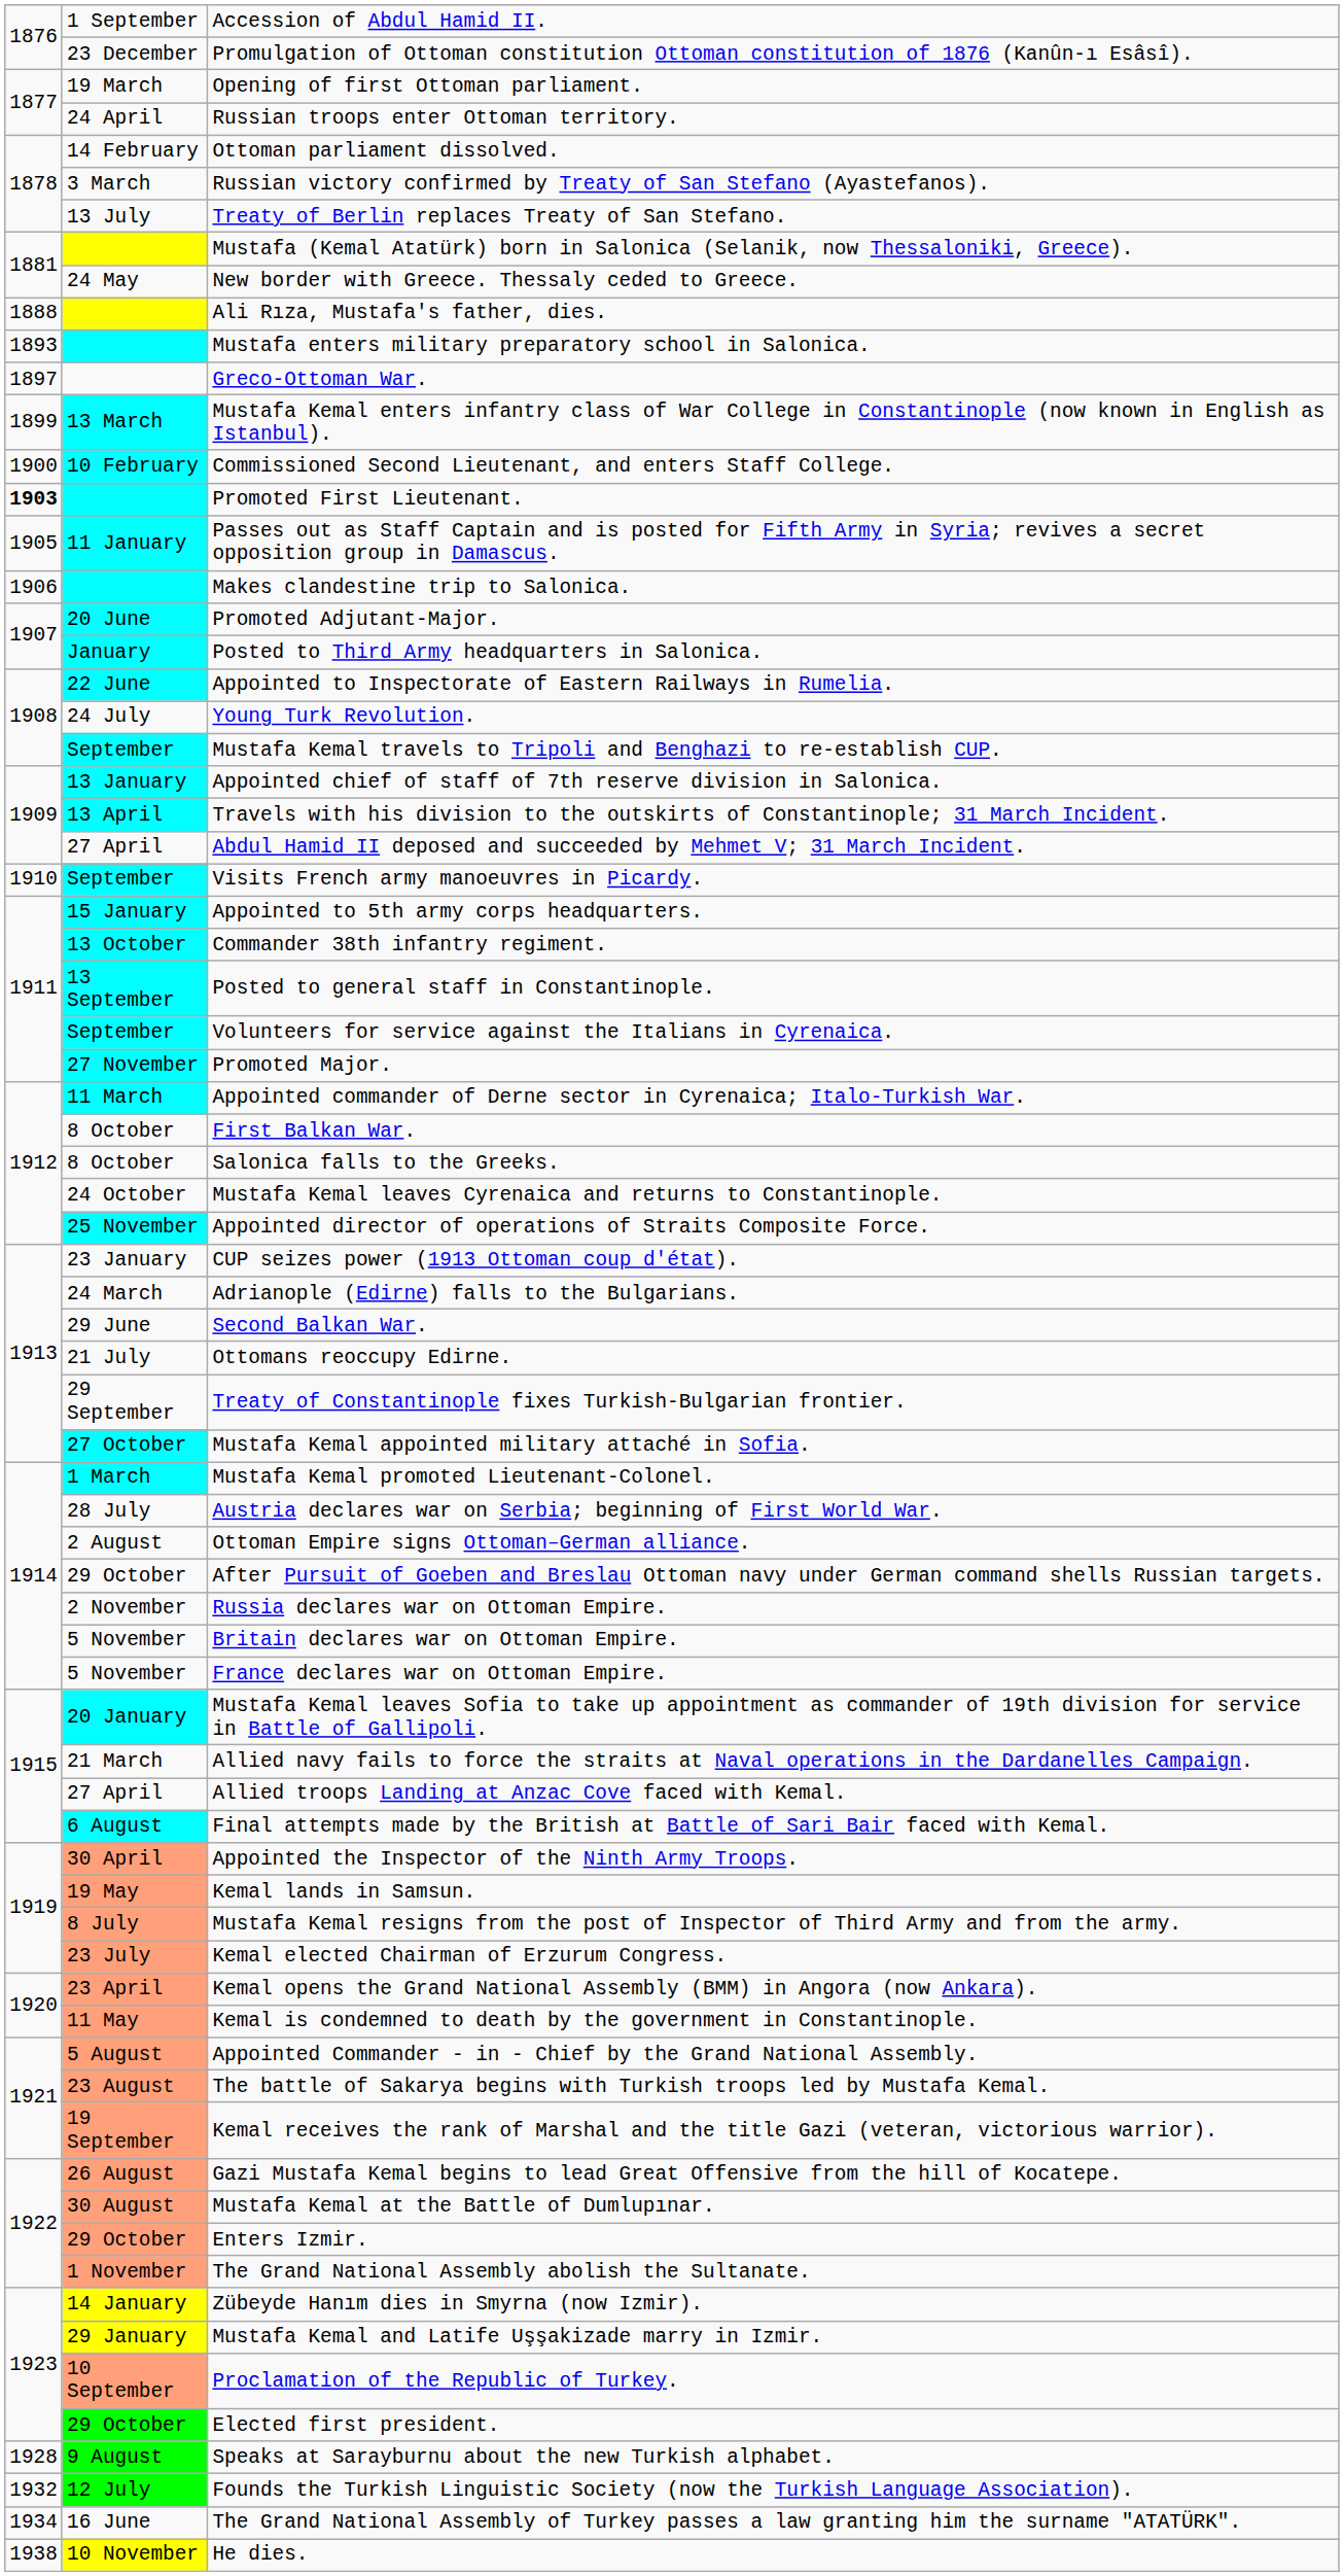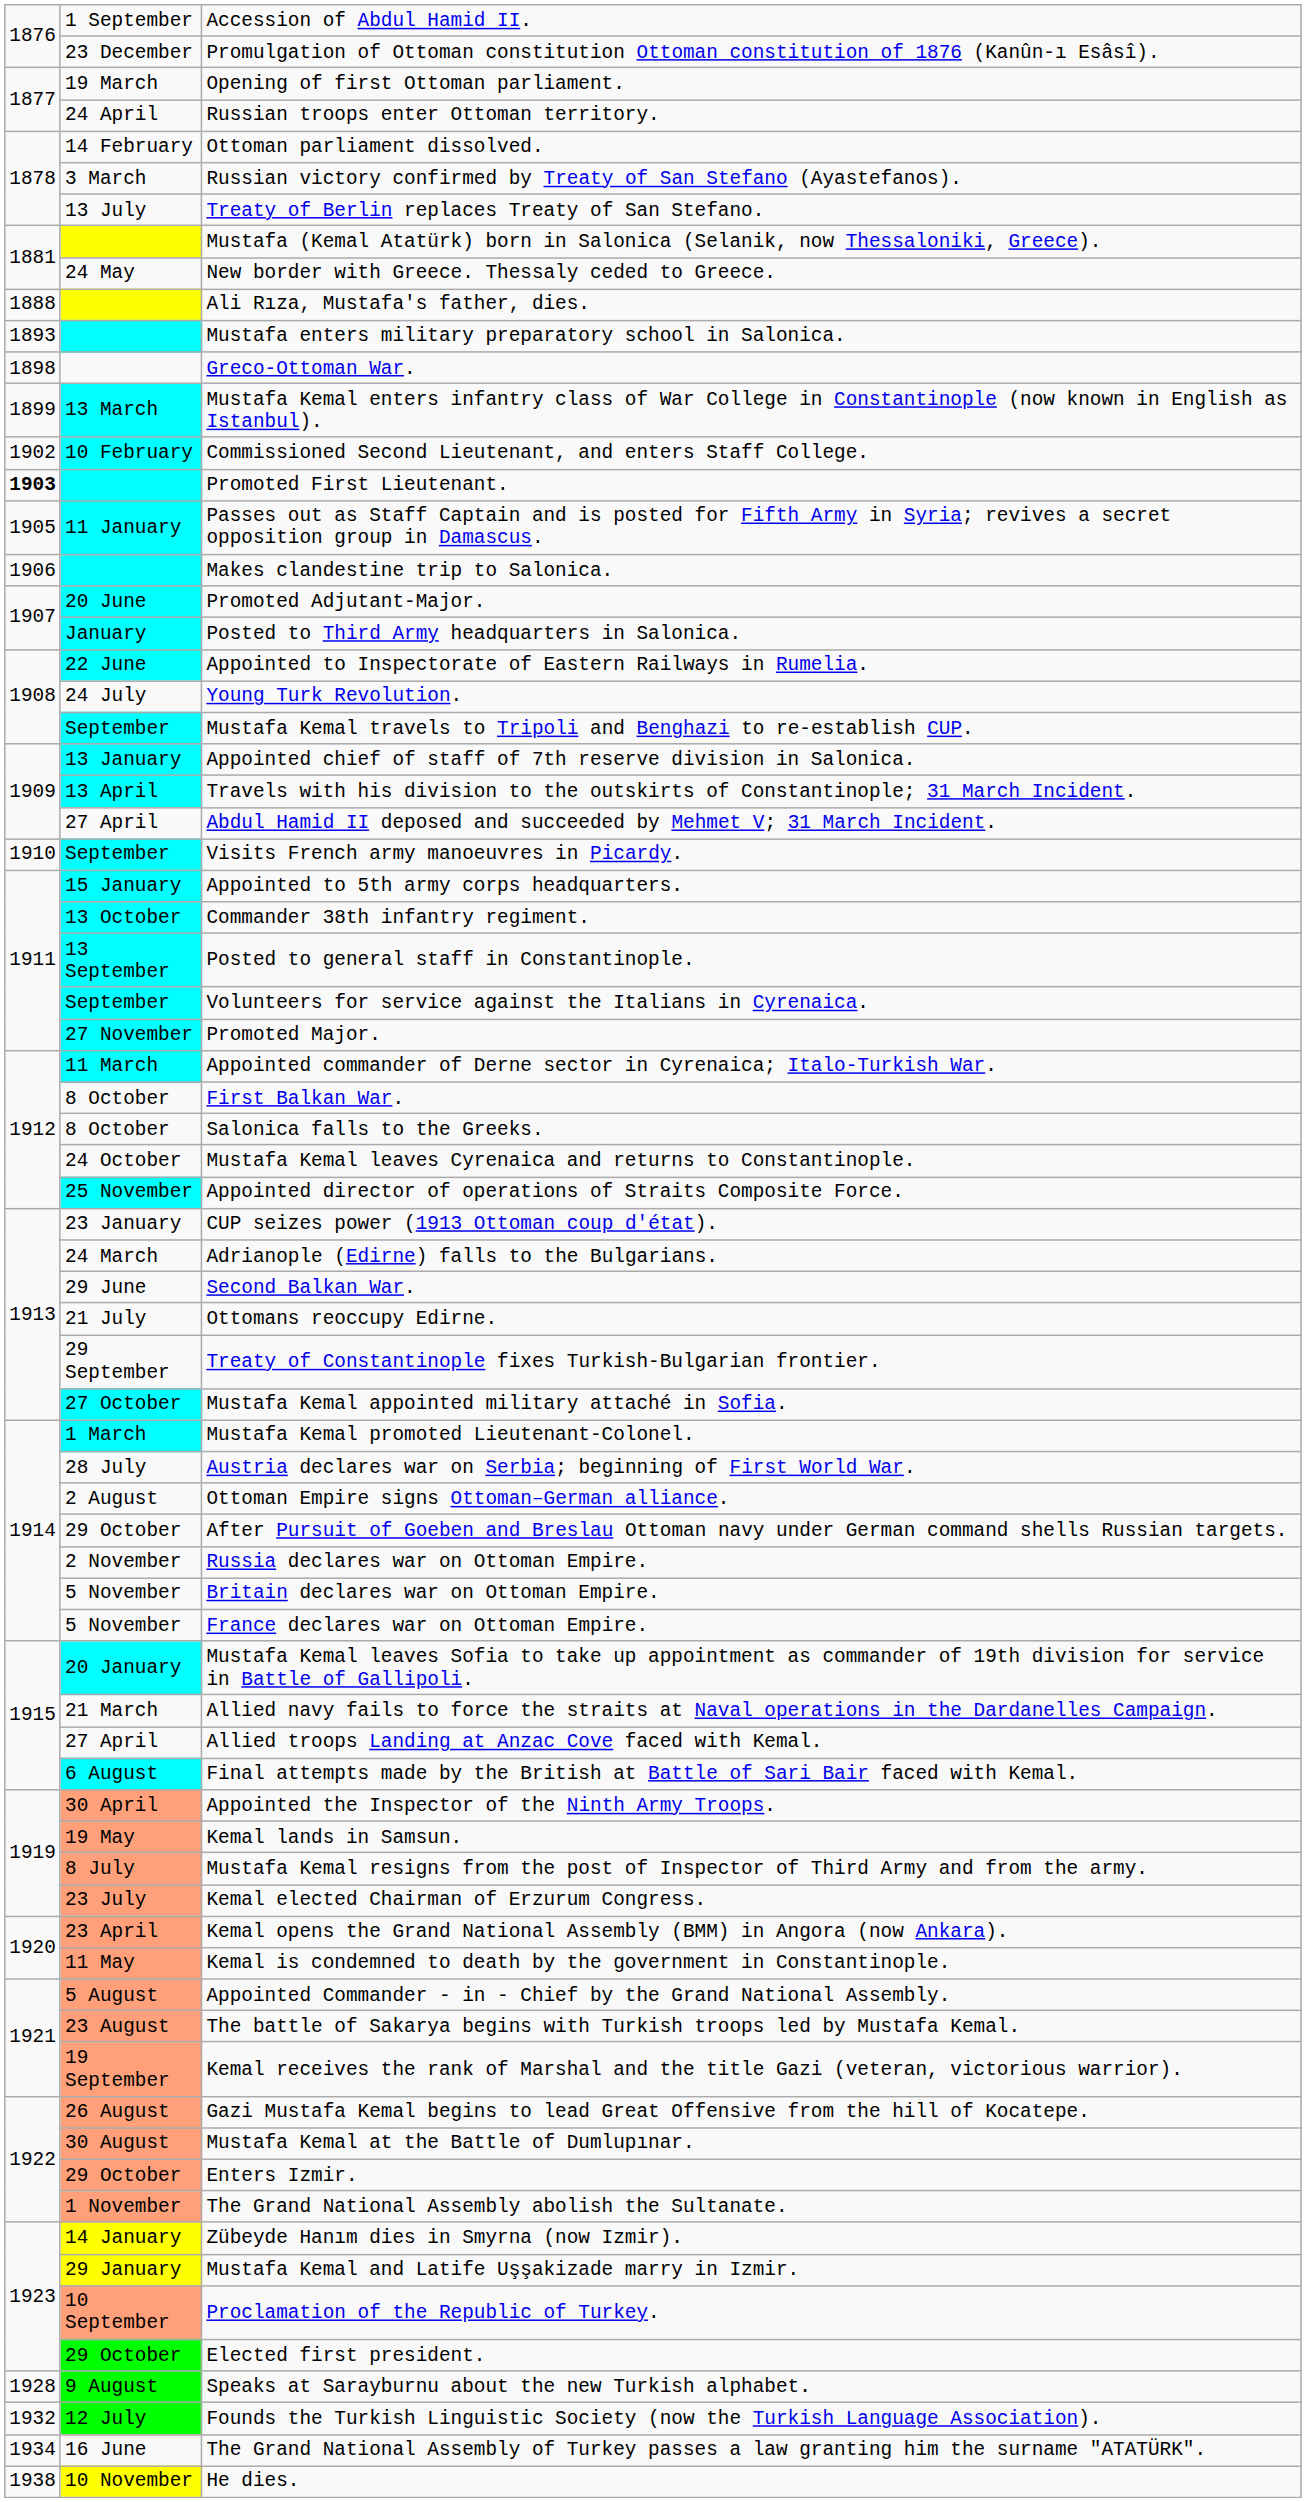 <table class="wikitable">
 <tr>
 <td rowspan=2>1876</td>
 <td>1 September</td>
 <td>Accession of <a href='#'>Abdul Hamid II</a>.</td>
 </tr>
 <tr>
 <td>23 December</td>
 <td>Promulgation of Ottoman constitution <a href='#'>Ottoman constitution of 1876</a> (Kanûn-ı Esâsî).</td>
 </tr>
 <tr>
 <td rowspan=2>1877</td>
 <td>19 March</td>
 <td>Opening of first Ottoman parliament.</td>
 </tr>
 <tr>
 <td>24 April</td>
 <td>Russian troops enter Ottoman territory.</td>
 </tr>
 <tr>
 <td rowspan=3>1878</td>
 <td>14 February</td>
 <td>Ottoman parliament dissolved.</td>
 </tr>
 <tr>
 <td>3 March</td>
 <td>Russian victory confirmed by <a href='#'>Treaty of San Stefano</a> (Ayastefanos).</td>
 </tr>
 <tr>
 <td>13 July</td>
 <td><a href='#'>Treaty of Berlin</a> replaces Treaty of San Stefano.</td>
 </tr>
 <tr>
 <td rowspan="2">1881</td>
 <td style="background:yellow;"></td>
 <td>Mustafa (Kemal Atatürk) born in Salonica (Selanik, now <a href='#'>Thessaloniki</a>, <a href='#'>Greece</a>).</td>
 </tr>
 <tr>
 <td>24 May</td>
 <td>New border with Greece. Thessaly ceded to Greece.</td>
 </tr>
 <tr>
 <td>1888</td>
 <td style="background:yellow;"></td>
 <td>Ali Rıza, Mustafa's father, dies.</td>
 </tr>
 <tr>
 <td>1893</td>
 <td style="background:aqua;"></td>
 <td>Mustafa enters military preparatory school in Salonica.</td>
 </tr>
 <tr>
-<td>1897</td>
+<td>1898</td>
 <td></td>
 <td><a href='#'>Greco-Ottoman War</a>.</td>
 </tr>
 <tr>
 <td>1899</td>
 <td style="background:aqua;">13 March</td>
 <td>Mustafa Kemal enters infantry class of War College in <a href='#'>Constantinople</a> (now known in English as <a href='#'>Istanbul</a>).</td>
 </tr>
 <tr>
-<td>1900</td>
+<td>1902</td>
 <td style="background:aqua;">10 February</td>
 <td>Commissioned Second Lieutenant, and enters Staff College.</td>
 </tr>
 <tr>
 <td><strong>1903</strong></td>
 <td style="background:aqua;"></td>
 <td>Promoted First Lieutenant.</td>
 </tr>
 <tr>
 <td>1905</td>
 <td style="background:aqua;">11 January</td>
 <td>Passes out as Staff Captain and is posted for <a href='#'>Fifth Army</a> in <a href='#'>Syria</a>; revives a secret opposition group in <a href='#'>Damascus</a>.</td>
 </tr>
 <tr>
 <td>1906</td>
 <td style="background:aqua;"></td>
 <td>Makes clandestine trip to Salonica.</td>
 </tr>
 <tr>
 <td rowspan=2>1907</td>
 <td style="background:aqua;">20 June</td>
 <td>Promoted Adjutant-Major.</td>
 </tr>
 <tr>
 <td style="background:aqua;">January</td>
 <td>Posted to <a href='#'>Third Army</a> headquarters in Salonica.</td>
 </tr>
 <tr>
 <td rowspan=3>1908</td>
 <td style="background:aqua;">22 June</td>
 <td>Appointed to Inspectorate of Eastern Railways in <a href='#'>Rumelia</a>.</td>
 </tr>
 <tr>
 <td>24 July</td>
 <td><a href='#'>Young Turk Revolution</a>.</td>
 </tr>
 <tr>
 <td style="background:aqua;">September</td>
 <td>Mustafa Kemal travels to <a href='#'>Tripoli</a> and <a href='#'>Benghazi</a> to re-establish <a href='#'>CUP</a>.</td>
 </tr>
 <tr>
 <td rowspan=3>1909</td>
 <td style="background:aqua;">13 January</td>
 <td>Appointed chief of staff of 7th reserve division in Salonica.</td>
 </tr>
 <tr>
 <td style="background:aqua;">13 April</td>
 <td>Travels with his division to the outskirts of Constantinople; <a href='#'>31 March Incident</a>.</td>
 </tr>
 <tr>
 <td>27 April</td>
 <td><a href='#'>Abdul Hamid II</a> deposed and succeeded by <a href='#'>Mehmet V</a>; <a href='#'>31 March Incident</a>.</td>
 </tr>
 <tr>
 <td>1910</td>
 <td style="background:aqua;">September</td>
 <td>Visits French army manoeuvres in <a href='#'>Picardy</a>.</td>
 </tr>
 <tr>
 <td rowspan=5>1911</td>
 <td style="background:aqua;">15 January</td>
 <td>Appointed to 5th army corps headquarters.</td>
 </tr>
 <tr>
 <td style="background:aqua;">13 October</td>
 <td>Commander 38th infantry regiment.</td>
 </tr>
 <tr>
 <td style="background:aqua;">13 September</td>
 <td>Posted to general staff in Constantinople.</td>
 </tr>
 <tr>
 <td style="background:aqua;">September</td>
 <td>Volunteers for service against the Italians in <a href='#'>Cyrenaica</a>.</td>
 </tr>
 <tr>
 <td style="background:aqua;">27 November</td>
 <td>Promoted Major.</td>
 </tr>
 <tr>
 <td rowspan=5>1912</td>
 <td style="background:aqua;">11 March</td>
 <td>Appointed commander of Derne sector in Cyrenaica; <a href='#'>Italo-Turkish War</a>.</td>
 </tr>
 <tr>
 <td>8 October</td>
 <td><a href='#'>First Balkan War</a>.</td>
 </tr>
 <tr>
 <td>8 October</td>
 <td>Salonica falls to the Greeks.</td>
 </tr>
 <tr>
 <td>24 October</td>
 <td>Mustafa Kemal leaves Cyrenaica and returns to Constantinople.</td>
 </tr>
 <tr>
 <td style="background:aqua;">25 November</td>
 <td>Appointed director of operations of Straits Composite Force.</td>
 </tr>
 <tr>
 <td rowspan=6>1913</td>
 <td>23 January</td>
 <td>CUP seizes power (<a href='#'>1913 Ottoman coup d'état</a>).</td>
 </tr>
 <tr>
 <td>24 March</td>
 <td>Adrianople (<a href='#'>Edirne</a>) falls to the Bulgarians.</td>
 </tr>
 <tr>
 <td>29 June</td>
 <td><a href='#'>Second Balkan War</a>.</td>
 </tr>
 <tr>
 <td>21 July</td>
 <td>Ottomans reoccupy Edirne.</td>
 </tr>
 <tr>
 <td>29 September</td>
 <td><a href='#'>Treaty of Constantinople</a> fixes Turkish-Bulgarian frontier.</td>
 </tr>
 <tr>
 <td style="background:aqua;">27 October</td>
 <td>Mustafa Kemal appointed military attaché in <a href='#'>Sofia</a>.</td>
 </tr>
 <tr>
 <td rowspan=7>1914</td>
 <td style="background:aqua;">1 March</td>
 <td>Mustafa Kemal promoted Lieutenant-Colonel.</td>
 </tr>
 <tr>
 <td>28 July</td>
 <td><a href='#'>Austria</a> declares war on <a href='#'>Serbia</a>; beginning of <a href='#'>First World War</a>.</td>
 </tr>
 <tr>
 <td>2 August</td>
 <td>Ottoman Empire signs <a href='#'>Ottoman–German alliance</a>.</td>
 </tr>
 <tr>
 <td>29 October</td>
 <td>After <a href='#'>Pursuit of Goeben and Breslau</a> Ottoman navy under German command shells Russian targets.</td>
 </tr>
 <tr>
 <td>2 November</td>
 <td><a href='#'>Russia</a> declares war on Ottoman Empire.</td>
 </tr>
 <tr>
 <td>5 November</td>
 <td><a href='#'>Britain</a> declares war on Ottoman Empire.</td>
 </tr>
 <tr>
 <td>5 November</td>
 <td><a href='#'>France</a> declares war on Ottoman Empire.</td>
 </tr>
 <tr>
 <td rowspan=4>1915</td>
 <td style="background:aqua;">20 January</td>
 <td>Mustafa Kemal leaves Sofia to take up appointment as commander of 19th division for service in <a href='#'>Battle of Gallipoli</a>.</td>
 </tr>
 <tr>
 <td>21 March</td>
 <td>Allied navy fails to force the straits at <a href='#'>Naval operations in the Dardanelles Campaign</a>.</td>
 </tr>
 <tr>
 <td>27 April</td>
 <td>Allied troops <a href='#'>Landing at Anzac Cove</a> faced with Kemal.</td>
 </tr>
 <tr>
 <td style="background:aqua;">6 August</td>
 <td>Final attempts made by the British at <a href='#'>Battle of Sari Bair</a> faced with Kemal.</td>
 </tr>
 <tr>
 <td rowspan=4>1919</td>
 <td style="background:lightsalmon;">30 April</td>
 <td>Appointed the Inspector of the <a href='#'>Ninth Army Troops</a>.</td>
 </tr>
 <tr>
 <td style="background:lightsalmon;">19 May</td>
 <td>Kemal lands in Samsun.</td>
 </tr>
 <tr>
 <td style="background:lightsalmon;">8 July</td>
 <td>Mustafa Kemal resigns from the post of Inspector of Third Army and from the army.</td>
 </tr>
 <tr>
 <td style="background:lightsalmon;">23 July</td>
 <td>Kemal elected Chairman of Erzurum Congress.</td>
 </tr>
 <tr>
 <td rowspan=2>1920</td>
 <td style="background:lightsalmon;">23 April</td>
 <td>Kemal opens the Grand National Assembly (BMM) in Angora (now <a href='#'>Ankara</a>).</td>
 </tr>
 <tr>
 <td style="background:lightsalmon;">11 May</td>
 <td>Kemal is condemned to death by the government in Constantinople.</td>
 </tr>
 <tr>
 <td rowspan=3>1921</td>
 <td style="background:lightsalmon;">5 August</td>
 <td>Appointed Commander - in - Chief by the Grand National Assembly.</td>
 </tr>
 <tr>
 <td style="background:lightsalmon;">23 August</td>
 <td>The battle of Sakarya begins with Turkish troops led by Mustafa Kemal.</td>
 </tr>
 <tr>
 <td style="background:lightsalmon;">19 September</td>
 <td>Kemal receives the rank of Marshal and the title Gazi (veteran, victorious warrior).</td>
 </tr>
 <tr>
 <td rowspan=4>1922</td>
 <td style="background:lightsalmon;">26 August</td>
 <td>Gazi Mustafa Kemal begins to lead Great Offensive from the hill of Kocatepe.</td>
 </tr>
 <tr>
 <td style="background:lightsalmon;">30 August</td>
 <td>Mustafa Kemal at the Battle of Dumlupınar.</td>
 </tr>
 <tr>
 <td style="background:lightsalmon;">29 October</td>
 <td>Enters Izmir.</td>
 </tr>
 <tr>
 <td style="background:lightsalmon;">1 November</td>
 <td>The Grand National Assembly abolish the Sultanate.</td>
 </tr>
 <tr>
 <td rowspan=4>1923</td>
 <td style="background:yellow;">14 January</td>
 <td>Zübeyde Hanım dies in Smyrna (now Izmir).</td>
 </tr>
 <tr>
 <td style="background:yellow;">29 January</td>
 <td>Mustafa Kemal and Latife Uşşakizade marry in Izmir.</td>
 </tr>
 <tr>
 <td style="background:lightsalmon;">10 September</td>
 <td><a href='#'>Proclamation of the Republic of Turkey</a>.</td>
 </tr>
 <tr>
 <td style="background:lime;">29 October</td>
 <td>Elected first president.</td>
 </tr>
 <tr>
 <td>1928</td>
 <td style="background:lime;">9 August</td>
 <td>Speaks at Sarayburnu about the new Turkish alphabet.</td>
 </tr>
 <tr>
 <td>1932</td>
 <td style="background:lime;">12 July</td>
 <td>Founds the Turkish Linguistic Society (now the <a href='#'>Turkish Language Association</a>).</td>
 </tr>
 <tr>
 <td>1934</td>
 <td>16 June</td>
 <td>The Grand National Assembly of Turkey passes a law granting him the surname "ATATÜRK".</td>
 </tr>
 <tr>
 <td>1938</td>
 <td style="background:yellow;">10 November</td>
 <td>He dies.</td>
 </tr>
 </table>
